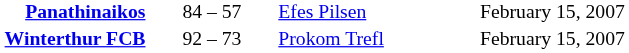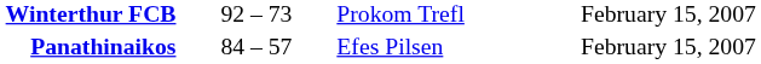 <table style="text-align:center">
 <tr>
 <th width=160></th>
 <th width=100></th>
 <th width=160></th>
 <th width=200></th>
 </tr>
 <tr>
+<td align=right><strong><a href='#'>Winterthur FCB</a></strong> </td>
+<td>92 – 73</td>
+<td align=left> <a href='#'>Prokom Trefl</a></td>
+<td align=left>February 15, 2007</td>
+</tr>
+<tr>
 <td align=right><strong><a href='#'>Panathinaikos</a></strong> </td>
 <td>84 – 57</td>
 <td align=left> <a href='#'>Efes Pilsen</a></td>
 <td align=left>February 15, 2007</td>
 </tr>
-<tr>
-<td align=right><strong><a href='#'>Winterthur FCB</a></strong> </td>
-<td>92 – 73</td>
-<td align=left> <a href='#'>Prokom Trefl</a></td>
-<td align=left>February 15, 2007</td>
-</tr>
 </table>
